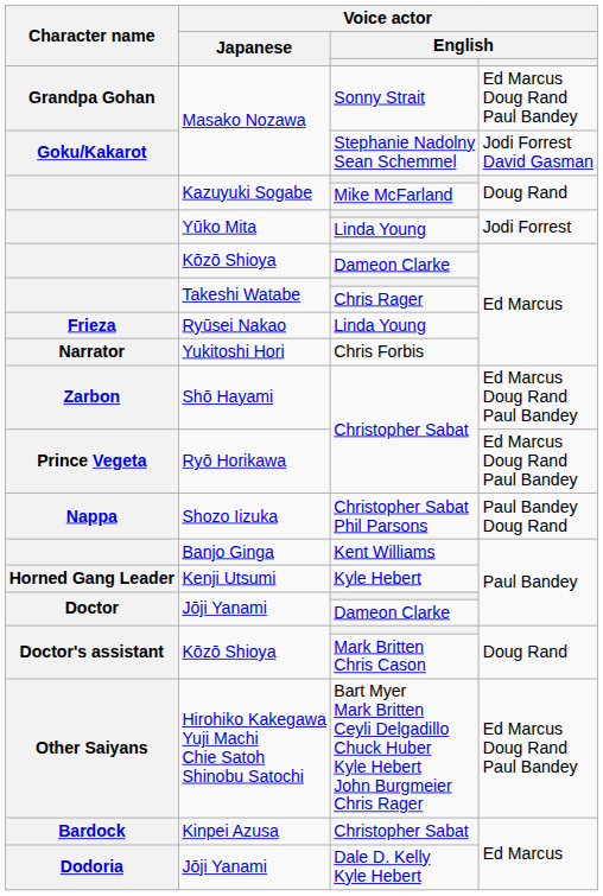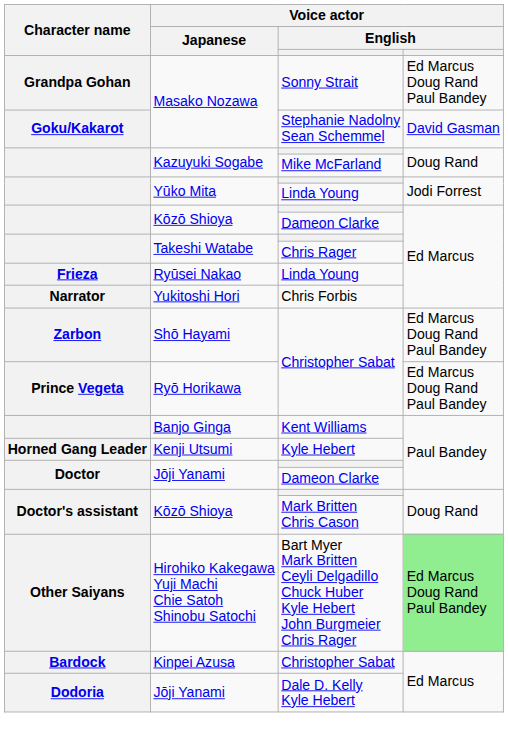 <table class="wikitable plainrowheaders">
 <tr>
 <th rowspan="3">Character name</th>
 <th colspan="3">Voice actor</th>
 </tr>
 <tr>
 <th rowspan="2">Japanese</th>
 <th colspan="2">English</th>
 </tr>
 <tr>
 <th></th>
 <th></th>
 </tr>
 <tr>
 <th scope="row">Grandpa Gohan</th>
 <td rowspan="2"><a href='#'>Masako Nozawa</a></td>
 <td><a href='#'>Sonny Strait</a></td>
 <td>Ed Marcus<br>Doug Rand<br>Paul Bandey</td>
 </tr>
 <tr>
 <th scope="row"><a href='#'>Goku/Kakarot</a></th>
 <td><a href='#'>Stephanie Nadolny</a> <br><a href='#'>Sean Schemmel</a> </td>
-<td>Jodi Forrest <br><a href='#'>David Gasman</a> </td>
+<td><a href='#'>David Gasman</a></td>
 </tr>
 <tr>
 <th rowspan="2" scope="row"></th>
 <td rowspan="2"><a href='#'>Kazuyuki Sogabe</a></td>
 <th></th>
 <td rowspan="2">Doug Rand</td>
 </tr>
 <tr>
 <td><a href='#'>Mike McFarland</a></td>
 </tr>
 <tr>
 <th rowspan="2" scope="row"></th>
 <td rowspan="2"><a href='#'>Yūko Mita</a></td>
 <th></th>
 <td rowspan="2">Jodi Forrest</td>
 </tr>
 <tr>
 <td><a href='#'>Linda Young</a></td>
 </tr>
 <tr>
 <th rowspan="2" scope="row"></th>
 <td rowspan="2"><a href='#'>Kōzō Shioya</a></td>
 <th></th>
 <td rowspan="6">Ed Marcus</td>
 </tr>
 <tr>
 <td><a href='#'>Dameon Clarke</a></td>
 </tr>
 <tr>
 <th rowspan="2" scope="row"></th>
 <td rowspan="2"><a href='#'>Takeshi Watabe</a></td>
 <th></th>
 </tr>
 <tr>
 <td><a href='#'>Chris Rager</a></td>
 </tr>
 <tr>
 <th scope="row"><a href='#'>Frieza</a></th>
 <td><a href='#'>Ryūsei Nakao</a></td>
 <td><a href='#'>Linda Young</a></td>
 </tr>
 <tr>
 <th scope="row">Narrator</th>
 <td><a href='#'>Yukitoshi Hori</a></td>
 <td>Chris Forbis</td>
 </tr>
 <tr>
 <th scope="row"><a href='#'>Zarbon</a></th>
 <td><a href='#'>Shō Hayami</a></td>
 <td rowspan="2"><a href='#'>Christopher Sabat</a></td>
 <td>Ed Marcus<br>Doug Rand<br>Paul Bandey</td>
 </tr>
 <tr>
 <th scope="row">Prince <a href='#'>Vegeta</a></th>
 <td><a href='#'>Ryō Horikawa</a></td>
 <td>Ed Marcus<br>Doug Rand<br>Paul Bandey</td>
 </tr>
 <tr>
-<th scope="row"><a href='#'>Nappa</a></th>
-<td><a href='#'>Shozo Iizuka</a></td>
-<td><a href='#'>Christopher Sabat</a> <br><a href='#'>Phil Parsons</a> </td>
-<td>Paul Bandey<br>Doug Rand </td>
-</tr>
-<tr>
 <th scope="row"></th>
 <td><a href='#'>Banjo Ginga</a></td>
 <td><a href='#'>Kent Williams</a></td>
 <td rowspan="4">Paul Bandey</td>
 </tr>
 <tr>
 <th scope="row">Horned Gang Leader</th>
 <td><a href='#'>Kenji Utsumi</a></td>
 <td><a href='#'>Kyle Hebert</a></td>
 </tr>
 <tr>
 <th rowspan="2" scope="row">Doctor</th>
 <td rowspan="2"><a href='#'>Jōji Yanami</a></td>
 <th></th>
 </tr>
 <tr>
 <td><a href='#'>Dameon Clarke</a></td>
 </tr>
 <tr>
 <th rowspan="2" scope="row">Doctor's assistant</th>
 <td rowspan="2"><a href='#'>Kōzō Shioya</a></td>
 <th></th>
 <td rowspan="2">Doug Rand</td>
 </tr>
 <tr>
 <td><a href='#'>Mark Britten</a> <br><a href='#'>Chris Cason</a> </td>
 </tr>
 <tr>
 <th scope="row">Other Saiyans</th>
 <td><a href='#'>Hirohiko Kakegawa</a><br><a href='#'>Yuji Machi</a><br><a href='#'>Chie Satoh</a><br><a href='#'>Shinobu Satochi</a><br></td>
 <td>Bart Myer<br><a href='#'>Mark Britten</a><br><a href='#'>Ceyli Delgadillo</a><br><a href='#'>Chuck Huber</a><br><a href='#'>Kyle Hebert</a><br><a href='#'>John Burgmeier</a><br><a href='#'>Chris Rager</a></td>
-<td>Ed Marcus<br>Doug Rand<br>Paul Bandey</td>
+<td style="background: lightgreen;">Ed Marcus<br>Doug Rand<br>Paul Bandey</td>
 </tr>
 <tr>
 <th scope="row"><a href='#'>Bardock</a></th>
 <td><a href='#'>Kinpei Azusa</a></td>
 <td><a href='#'>Christopher Sabat</a></td>
 <td rowspan="2">Ed Marcus</td>
 </tr>
 <tr>
 <th scope="row"><a href='#'>Dodoria</a></th>
 <td><a href='#'>Jōji Yanami</a></td>
 <td><a href='#'>Dale D. Kelly</a> <br><a href='#'>Kyle Hebert</a> </td>
 </tr>
 </table>
